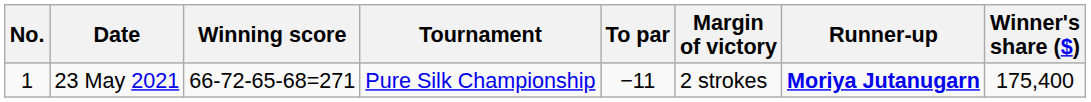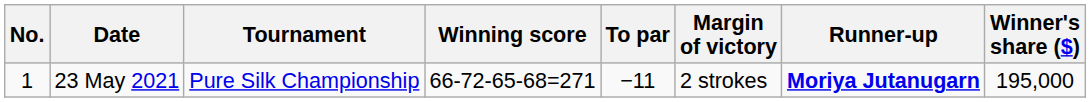 <table class="wikitable" style="font-size:95%;">
 <tr>
 <th>No.</th>
 <th>Date</th>
+<th>Tournament</th>
 <th>Winning score</th>
-<th>Tournament</th>
 <th>To par</th>
 <th>Margin<br>of victory</th>
 <th>Runner-up</th>
 <th>Winner's<br>share (<a href='#'>$</a>)</th>
 </tr>
 <tr>
 <td align=center>1</td>
 <td align=right>23 May <a href='#'>2021</a></td>
+<td><a href='#'>Pure Silk Championship</a></td>
 <td align=right>66-72-65-68=271</td>
-<td><a href='#'>Pure Silk Championship</a></td>
 <td align=center>−11</td>
 <td>2 strokes</td>
 <td><strong> <a href='#'>Moriya Jutanugarn</a></strong></td>
-<td align=center>175,400</td>
+<td align=center>195,000</td>
 </tr>
 </table>
